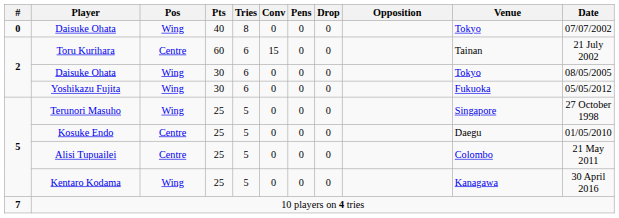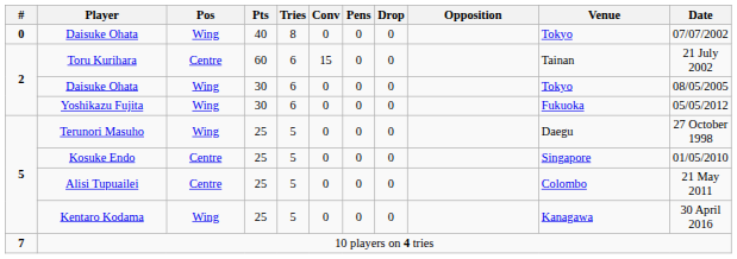 <table class="wikitable" style="font-size:100%; text-align:center;">
 <tr>
 <th style="width:35px;">#</th>
 <th style="width:162px;">Player</th>
 <th style="width:95px;">Pos</th>
 <th style="width:35px;">Pts</th>
 <th style="width:35px;">Tries</th>
 <th style="width:35px;">Conv</th>
 <th style="width:35px;">Pens</th>
 <th style="width:35px;">Drop</th>
 <th style="width:165px;">Opposition</th>
 <th style="width:165px;">Venue</th>
 <th style="width:65px;">Date</th>
 </tr>
 <tr>
 <td><strong>0</strong></td>
 <td><a href='#'>Daisuke Ohata</a></td>
 <td><a href='#'>Wing</a></td>
 <td>40</td>
 <td>8</td>
 <td>0</td>
 <td>0</td>
 <td>0</td>
 <td style=text-align:left></td>
 <td style=text-align:left> <a href='#'>Tokyo</a></td>
 <td>07/07/2002</td>
 </tr>
 <tr>
 <td rowspan=3><strong>2</strong></td>
 <td><a href='#'>Toru Kurihara</a></td>
 <td><a href='#'>Centre</a></td>
 <td>60</td>
 <td>6</td>
 <td>15</td>
 <td>0</td>
 <td>0</td>
 <td style=text-align:left></td>
 <td style=text-align:left> Tainan</td>
 <td>21 July 2002</td>
 </tr>
 <tr>
 <td><a href='#'>Daisuke Ohata</a></td>
 <td><a href='#'>Wing</a></td>
 <td>30</td>
 <td>6</td>
 <td>0</td>
 <td>0</td>
 <td>0</td>
 <td style=text-align:left></td>
 <td style=text-align:left> <a href='#'>Tokyo</a></td>
 <td>08/05/2005</td>
 </tr>
 <tr>
 <td><a href='#'>Yoshikazu Fujita</a></td>
 <td><a href='#'>Wing</a></td>
 <td>30</td>
 <td>6</td>
 <td>0</td>
 <td>0</td>
 <td>0</td>
 <td style=text-align:left></td>
 <td style=text-align:left> <a href='#'>Fukuoka</a></td>
 <td>05/05/2012</td>
 </tr>
 <tr>
 <td rowspan=4><strong>5</strong></td>
 <td><a href='#'>Terunori Masuho</a></td>
 <td><a href='#'>Wing</a></td>
 <td>25</td>
 <td>5</td>
 <td>0</td>
 <td>0</td>
 <td>0</td>
 <td style=text-align:left></td>
-<td style=text-align:left> <a href='#'>Singapore</a></td>
+<td style=text-align:left> Daegu</td>
 <td>27 October 1998</td>
 </tr>
 <tr>
 <td><a href='#'>Kosuke Endo</a></td>
 <td><a href='#'>Centre</a></td>
 <td>25</td>
 <td>5</td>
 <td>0</td>
 <td>0</td>
 <td>0</td>
 <td style=text-align:left></td>
-<td style=text-align:left> Daegu</td>
+<td style=text-align:left> <a href='#'>Singapore</a></td>
 <td>01/05/2010</td>
 </tr>
 <tr>
 <td><a href='#'>Alisi Tupuailei</a></td>
 <td><a href='#'>Centre</a></td>
 <td>25</td>
 <td>5</td>
 <td>0</td>
 <td>0</td>
 <td>0</td>
 <td style=text-align:left></td>
 <td style=text-align:left> <a href='#'>Colombo</a></td>
 <td>21 May 2011</td>
 </tr>
 <tr>
 <td><a href='#'>Kentaro Kodama</a></td>
 <td><a href='#'>Wing</a></td>
 <td>25</td>
 <td>5</td>
 <td>0</td>
 <td>0</td>
 <td>0</td>
 <td style=text-align:left></td>
 <td style=text-align:left> <a href='#'>Kanagawa</a></td>
 <td>30 April 2016</td>
 </tr>
 <tr>
 <td><strong>7</strong></td>
 <td colspan=10>10 players on <strong>4</strong> tries</td>
 </tr>
 </table>
